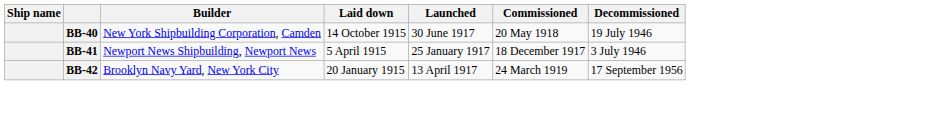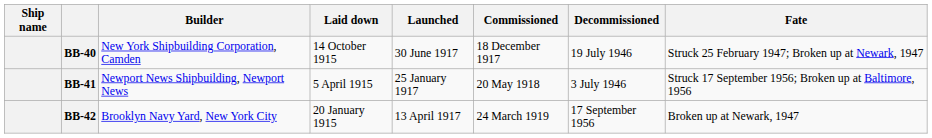 <table class="wikitable plainrowheaders">
 <tr>
 <th scope="col">Ship name</th>
 <th scope="col"></th>
 <th scope="col">Builder</th>
 <th scope="col">Laid down</th>
 <th scope="col">Launched</th>
 <th scope="col">Commissioned</th>
 <th scope="col">Decommissioned</th>
+<th scope="col">Fate</th>
 </tr>
 <tr>
 <th scope="row"></th>
 <th scope="row" style="white-space: nowrap;">BB-40</th>
 <td><a href='#'>New York Shipbuilding Corporation</a>, <a href='#'>Camden</a></td>
 <td>14 October 1915</td>
 <td>30 June 1917</td>
-<td>20 May 1918</td>
+<td>18 December 1917</td>
 <td>19 July 1946</td>
+<td>Struck 25 February 1947; Broken up at <a href='#'>Newark</a>, 1947</td>
 </tr>
 <tr>
 <th scope="row"></th>
 <th scope="row">BB-41</th>
 <td><a href='#'>Newport News Shipbuilding</a>, <a href='#'>Newport News</a></td>
 <td>5 April 1915</td>
 <td>25 January 1917</td>
-<td>18 December 1917</td>
+<td>20 May 1918</td>
 <td>3 July 1946</td>
+<td>Struck 17 September 1956; Broken up at <a href='#'>Baltimore</a>, 1956</td>
 </tr>
 <tr>
 <th scope="row"></th>
 <th scope="row">BB-42</th>
 <td><a href='#'>Brooklyn Navy Yard</a>, <a href='#'>New York City</a></td>
 <td>20 January 1915</td>
 <td>13 April 1917</td>
 <td>24 March 1919</td>
 <td>17 September 1956</td>
+<td>Broken up at Newark, 1947</td>
 </tr>
 </table>
